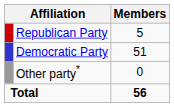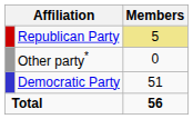 <table class=wikitable>
 <tr>
 <th colspan=2 align=center valign=bottom>Affiliation</th>
 <th valign=bottom>Members</th>
 </tr>
 <tr>
 <td bgcolor="#CC0000"> </td>
 <td><a href='#'>Republican Party</a></td>
-<td align=center>5</td>
+<td align=center style="background: khaki;">5</td>
+</tr>
+<tr>
+<td bgcolor="#999999"> </td>
+<td>Other party<sup>*</sup></td>
+<td align=center>0</td>
 </tr>
 <tr>
 <td bgcolor="#3333CC"> </td>
 <td><a href='#'>Democratic Party</a></td>
 <td align=center>51</td>
 </tr>
 <tr>
-<td bgcolor="#999999"> </td>
-<td>Other party<sup>*</sup></td>
-<td align=center>0</td>
-</tr>
-<tr>
 <td colspan=2> <strong>Total</strong></td>
 <td align=center><strong>56</strong></td>
 </tr>
 </table>
